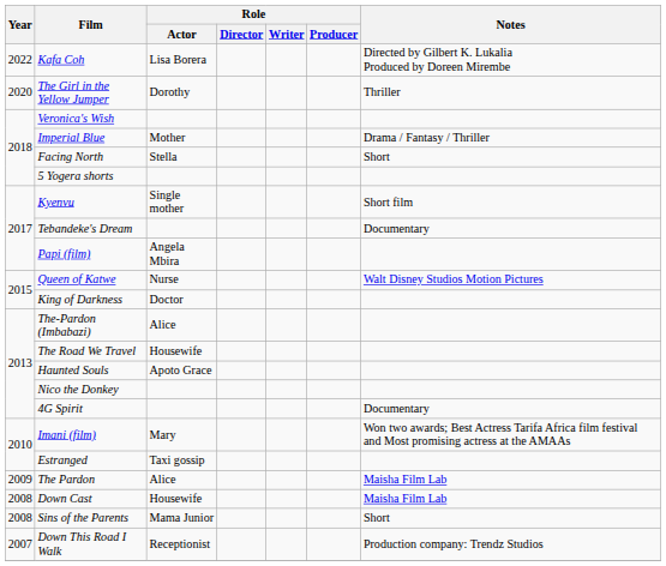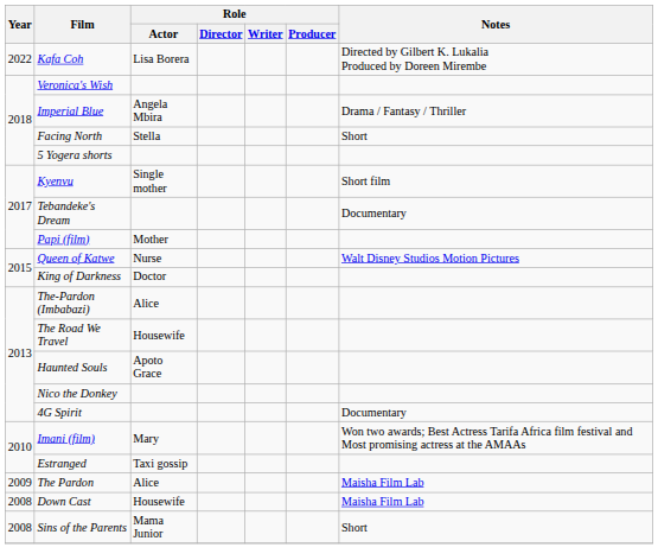 <table class="wikitable" st#le="margin-right: 0;">
 <tr>
 <th rowspan="2" st#le="width:33px;">Year</th>
 <th rowspan="2" st#le="width:250px;">Film</th>
 <th colspan="4">Role</th>
 <th rowspan="2">Notes</th>
 </tr>
 <tr>
 <th st#le="width:65px;">Actor</th>
 <th st#le="width:65px;"><a href='#'>Director</a></th>
 <th st#le="width:65px;"><a href='#'>Writer</a></th>
 <th st#le="width:65px;"><a href='#'>Producer</a></th>
 </tr>
 <tr>
 <td>2022</td>
 <td><em><a href='#'>Kafa Coh</a></em></td>
 <td>Lisa Borera</td>
 <td></td>
 <td></td>
 <td></td>
 <td>Directed by Gilbert K. Lukalia <br> Produced by Doreen Mirembe</td>
 </tr>
 <tr>
-<td>2020</td>
-<td><em><a href='#'>The Girl in the Yellow Jumper</a></em></td>
-<td>Dorothy</td>
-<td></td>
-<td></td>
-<td></td>
-<td>Thriller</td>
-</tr>
-<tr>
 <td rowspan="4">2018</td>
 <td><em><a href='#'>Veronica's Wish</a></em></td>
 <td></td>
 <td></td>
 <td></td>
 <td></td>
 <td></td>
 </tr>
 <tr>
 <td><em><a href='#'>Imperial Blue</a></em></td>
-<td>Mother</td>
+<td>Angela Mbira</td>
 <td></td>
 <td></td>
 <td></td>
 <td>Drama / Fantasy / Thriller</td>
 </tr>
 <tr>
 <td><em>Facing North</em></td>
 <td>Stella</td>
 <td></td>
 <td></td>
 <td></td>
 <td>Short</td>
 </tr>
 <tr>
 <td><em>5 Yogera shorts</em></td>
 <td></td>
 <td></td>
 <td></td>
 <td></td>
 <td></td>
 </tr>
 <tr>
 <td rowspan="3">2017</td>
 <td><em><a href='#'>Kyenvu</a></em></td>
 <td>Single mother</td>
 <td></td>
 <td></td>
 <td></td>
 <td>Short film</td>
 </tr>
 <tr>
 <td><em>Tebandeke's Dream</em></td>
 <td></td>
 <td></td>
 <td></td>
 <td></td>
 <td>Documentary</td>
 </tr>
 <tr>
 <td><em> <a href='#'>Papi (film)</a> </em></td>
-<td>Angela Mbira</td>
+<td>Mother</td>
 <td></td>
 <td></td>
 <td></td>
 <td></td>
 </tr>
 <tr>
 <td rowspan="2">2015</td>
 <td><em><a href='#'>Queen of Katwe</a></em></td>
 <td>Nurse</td>
 <td></td>
 <td></td>
 <td></td>
 <td><a href='#'>Walt Disney Studios Motion Pictures</a></td>
 </tr>
 <tr>
 <td><em> King of Darkness </em></td>
 <td>Doctor</td>
 <td></td>
 <td></td>
 <td></td>
 <td></td>
 </tr>
 <tr>
 <td rowspan="5">2013</td>
 <td><em> The-Pardon (Imbabazi) </em></td>
 <td>Alice</td>
 <td></td>
 <td></td>
 <td></td>
 <td></td>
 </tr>
 <tr>
 <td><em> The Road We Travel </em></td>
 <td>Housewife</td>
 <td></td>
 <td></td>
 <td></td>
 <td></td>
 </tr>
 <tr>
 <td><em> Haunted Souls </em></td>
 <td>Apoto Grace</td>
 <td></td>
 <td></td>
 <td></td>
 <td></td>
 </tr>
 <tr>
 <td><em> Nico the Donkey </em></td>
 <td></td>
 <td></td>
 <td></td>
 <td></td>
 <td></td>
 </tr>
 <tr>
 <td><em> 4G Spirit</em></td>
 <td></td>
 <td></td>
 <td></td>
 <td></td>
 <td>Documentary</td>
 </tr>
 <tr>
 <td rowspan="2">2010</td>
 <td><em> <a href='#'>Imani (film)</a></em></td>
 <td>Mary</td>
 <td></td>
 <td></td>
 <td></td>
 <td>Won two awards; Best Actress Tarifa Africa film festival and Most promising actress at the AMAAs</td>
 </tr>
 <tr>
 <td><em> Estranged</em></td>
 <td>Taxi gossip</td>
 <td></td>
 <td></td>
 <td></td>
 <td></td>
 </tr>
 <tr>
 <td>2009</td>
 <td><em> The Pardon</em></td>
 <td>Alice</td>
 <td></td>
 <td></td>
 <td></td>
 <td><a href='#'>Maisha Film Lab</a></td>
 </tr>
 <tr>
 <td>2008</td>
 <td><em> Down Cast </em></td>
 <td>Housewife</td>
 <td></td>
 <td></td>
 <td></td>
 <td><a href='#'>Maisha Film Lab</a></td>
 </tr>
 <tr>
 <td>2008</td>
 <td><em>Sins of the Parents</em></td>
 <td>Mama Junior</td>
 <td></td>
 <td></td>
 <td></td>
 <td>Short</td>
 </tr>
 <tr>
-<td>2007</td>
-<td><em>Down This Road I Walk</em></td>
-<td>Receptionist</td>
-<td></td>
-<td></td>
-<td></td>
-<td>Production company: Trendz Studios</td>
-</tr>
-<tr>
 </tr>
 </table>
